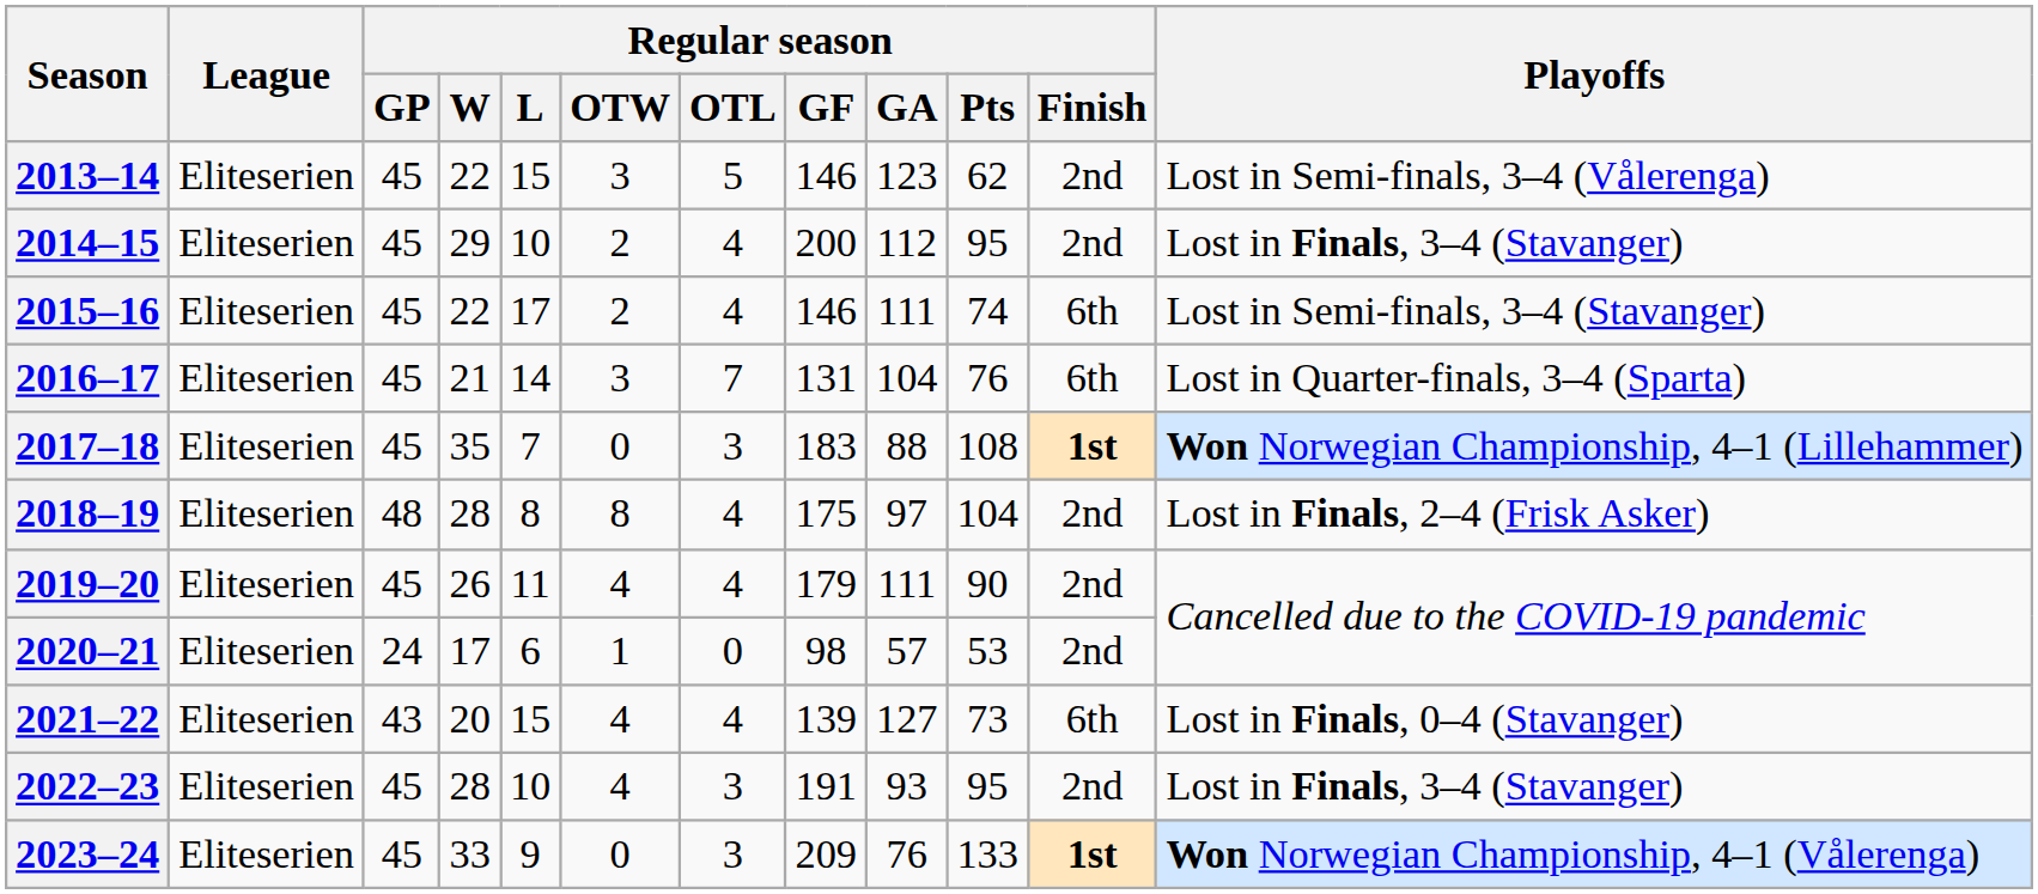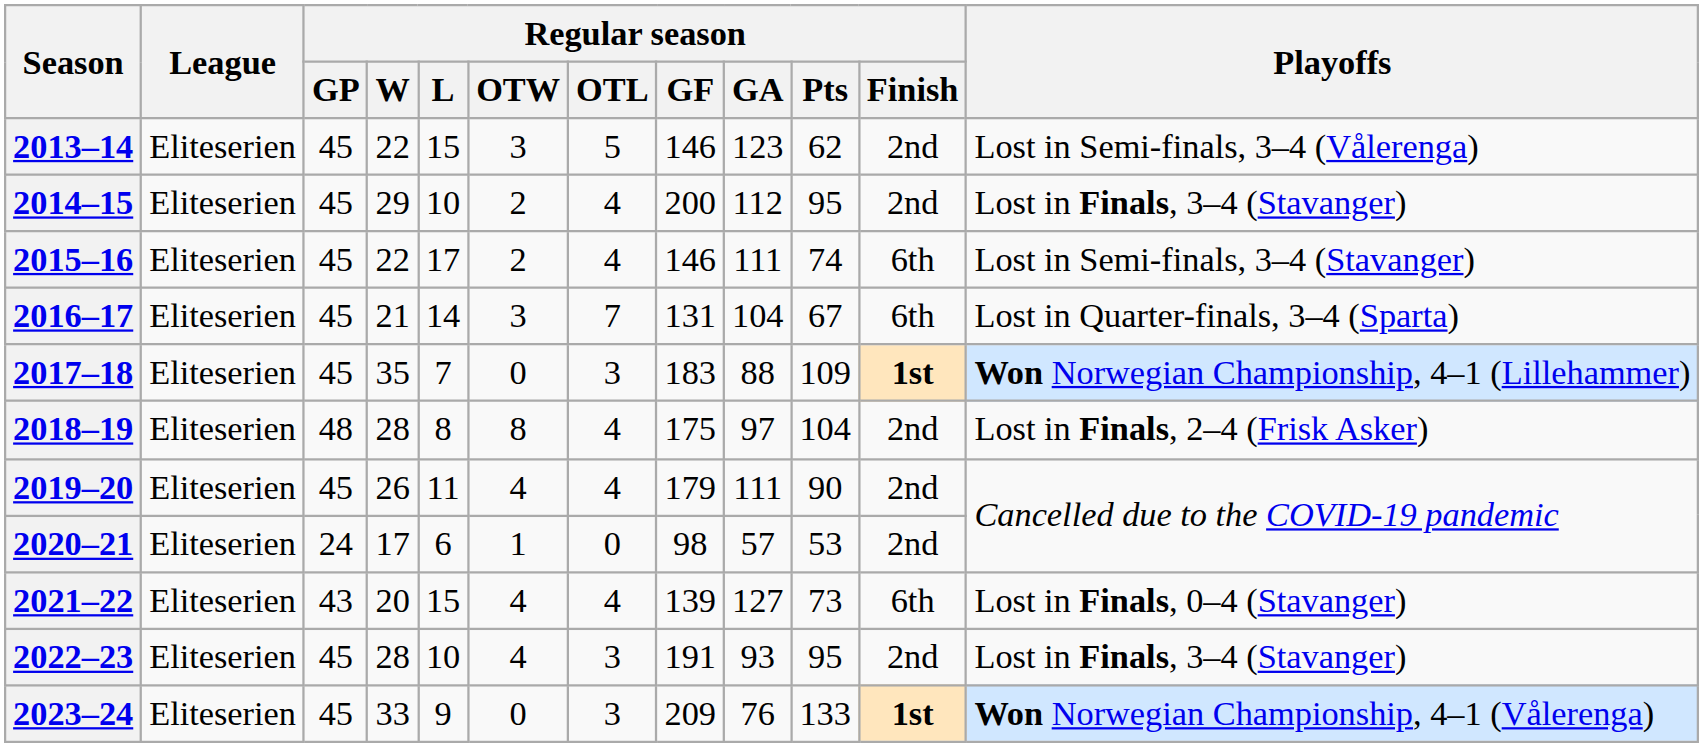 <table class="wikitable" style="text-align: center; font-size: 95%">
 <tr>
 <th rowspan="2">Season</th>
 <th rowspan="2">League</th>
 <th colspan="9">Regular season</th>
 <th rowspan="2">Playoffs</th>
 </tr>
 <tr>
 <th>GP</th>
 <th>W</th>
 <th>L</th>
 <th>OTW</th>
 <th>OTL</th>
 <th>GF</th>
 <th>GA</th>
 <th>Pts</th>
 <th>Finish</th>
 </tr>
 <tr>
 <th><a href='#'>2013–14</a></th>
 <td>Eliteserien</td>
 <td>45</td>
 <td>22</td>
 <td>15</td>
 <td>3</td>
 <td>5</td>
 <td>146</td>
 <td>123</td>
 <td>62</td>
 <td>2nd</td>
 <td align="left">Lost in Semi-finals, 3–4 (<a href='#'>Vålerenga</a>)</td>
 </tr>
 <tr>
 <th><a href='#'>2014–15</a></th>
 <td>Eliteserien</td>
 <td>45</td>
 <td>29</td>
 <td>10</td>
 <td>2</td>
 <td>4</td>
 <td>200</td>
 <td>112</td>
 <td>95</td>
 <td>2nd</td>
 <td align="left">Lost in <strong>Finals</strong>, 3–4 (<a href='#'>Stavanger</a>)</td>
 </tr>
 <tr>
 <th><a href='#'>2015–16</a></th>
 <td>Eliteserien</td>
 <td>45</td>
 <td>22</td>
 <td>17</td>
 <td>2</td>
 <td>4</td>
 <td>146</td>
 <td>111</td>
 <td>74</td>
 <td>6th</td>
 <td align="left">Lost in Semi-finals, 3–4 (<a href='#'>Stavanger</a>)</td>
 </tr>
 <tr>
 <th><a href='#'>2016–17</a></th>
 <td>Eliteserien</td>
 <td>45</td>
 <td>21</td>
 <td>14</td>
 <td>3</td>
 <td>7</td>
 <td>131</td>
 <td>104</td>
-<td>76</td>
+<td>67</td>
 <td>6th</td>
 <td align="left">Lost in Quarter-finals, 3–4 (<a href='#'>Sparta</a>)</td>
 </tr>
 <tr>
 <th><a href='#'>2017–18</a></th>
 <td>Eliteserien</td>
 <td>45</td>
 <td>35</td>
 <td>7</td>
 <td>0</td>
 <td>3</td>
 <td>183</td>
 <td>88</td>
-<td>108</td>
+<td>109</td>
 <td bgcolor="#FFE6BD"><strong>1st</strong></td>
 <td align="left" bgcolor="#D0E7FF"><strong>Won</strong> <a href='#'>Norwegian Championship</a>, 4–1 (<a href='#'>Lillehammer</a>)</td>
 </tr>
 <tr>
 <th><a href='#'>2018–19</a></th>
 <td>Eliteserien</td>
 <td>48</td>
 <td>28</td>
 <td>8</td>
 <td>8</td>
 <td>4</td>
 <td>175</td>
 <td>97</td>
 <td>104</td>
 <td>2nd</td>
 <td align="left">Lost in <strong>Finals</strong>, 2–4 (<a href='#'>Frisk Asker</a>)</td>
 </tr>
 <tr>
 <th><a href='#'>2019–20</a></th>
 <td>Eliteserien</td>
 <td>45</td>
 <td>26</td>
 <td>11</td>
 <td>4</td>
 <td>4</td>
 <td>179</td>
 <td>111</td>
 <td>90</td>
 <td>2nd</td>
 <td align="left" rowspan="2"><em>Cancelled due to the <a href='#'>COVID-19 pandemic</a></em></td>
 </tr>
 <tr>
 <th><a href='#'>2020–21</a></th>
 <td>Eliteserien</td>
 <td>24</td>
 <td>17</td>
 <td>6</td>
 <td>1</td>
 <td>0</td>
 <td>98</td>
 <td>57</td>
 <td>53</td>
 <td>2nd</td>
 </tr>
 <tr>
 <th><a href='#'>2021–22</a></th>
 <td>Eliteserien</td>
 <td>43</td>
 <td>20</td>
 <td>15</td>
 <td>4</td>
 <td>4</td>
 <td>139</td>
 <td>127</td>
 <td>73</td>
 <td>6th</td>
 <td align="left">Lost in <strong>Finals</strong>, 0–4 (<a href='#'>Stavanger</a>)</td>
 </tr>
 <tr>
 <th><a href='#'>2022–23</a></th>
 <td>Eliteserien</td>
 <td>45</td>
 <td>28</td>
 <td>10</td>
 <td>4</td>
 <td>3</td>
 <td>191</td>
 <td>93</td>
 <td>95</td>
 <td>2nd</td>
 <td align="left">Lost in <strong>Finals</strong>, 3–4 (<a href='#'>Stavanger</a>)</td>
 </tr>
 <tr>
 <th><a href='#'>2023–24</a></th>
 <td>Eliteserien</td>
 <td>45</td>
 <td>33</td>
 <td>9</td>
 <td>0</td>
 <td>3</td>
 <td>209</td>
 <td>76</td>
 <td>133</td>
 <td bgcolor="#FFE6BD"><strong>1st</strong></td>
 <td align="left" bgcolor="#D0E7FF"><strong>Won</strong> <a href='#'>Norwegian Championship</a>, 4–1 (<a href='#'>Vålerenga</a>)</td>
 </tr>
 </table>
